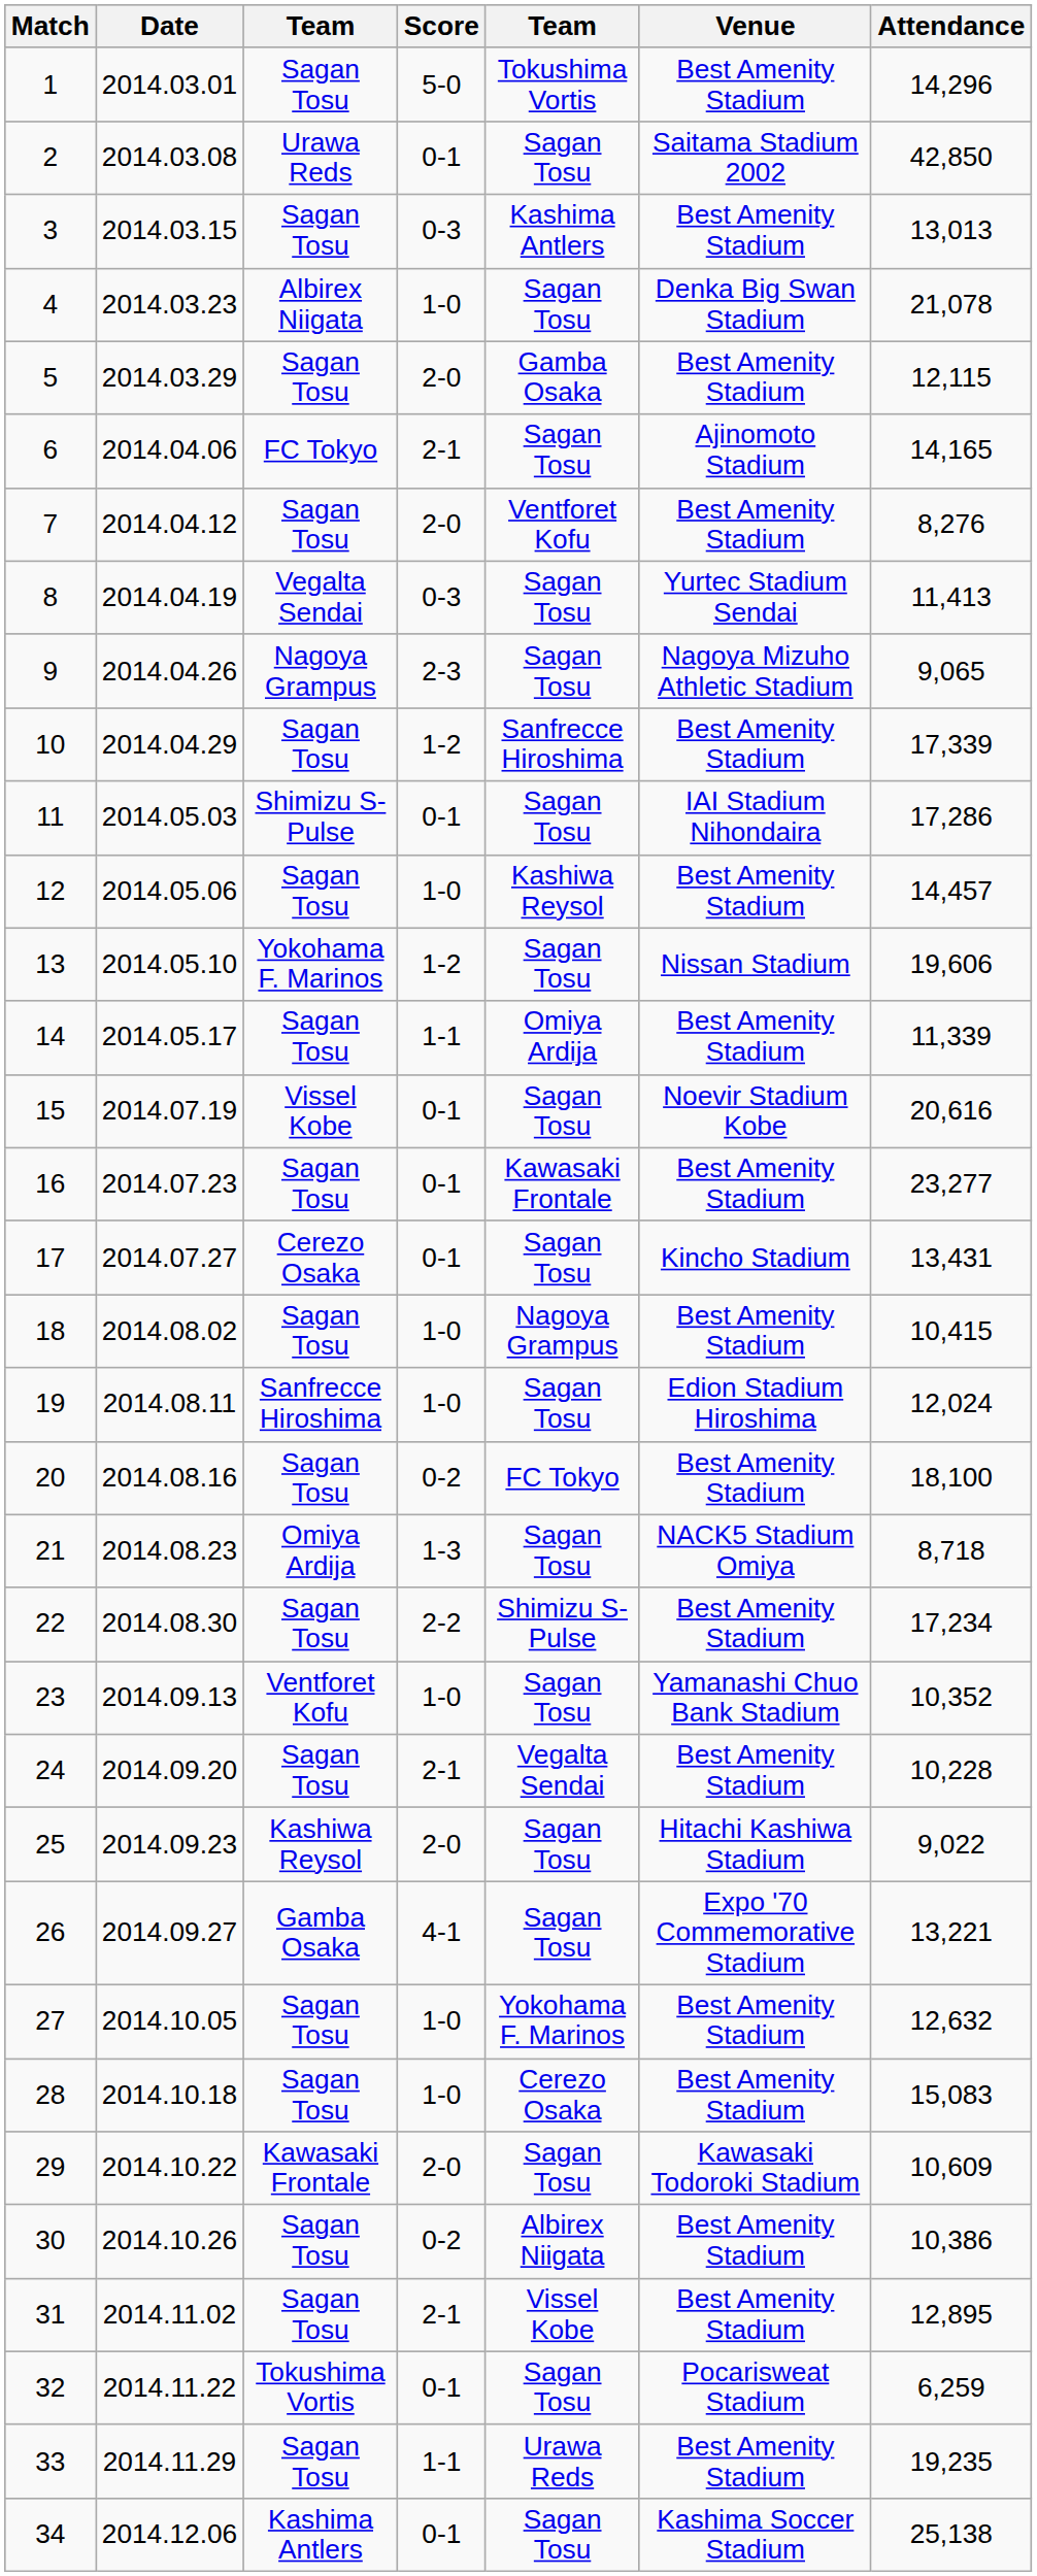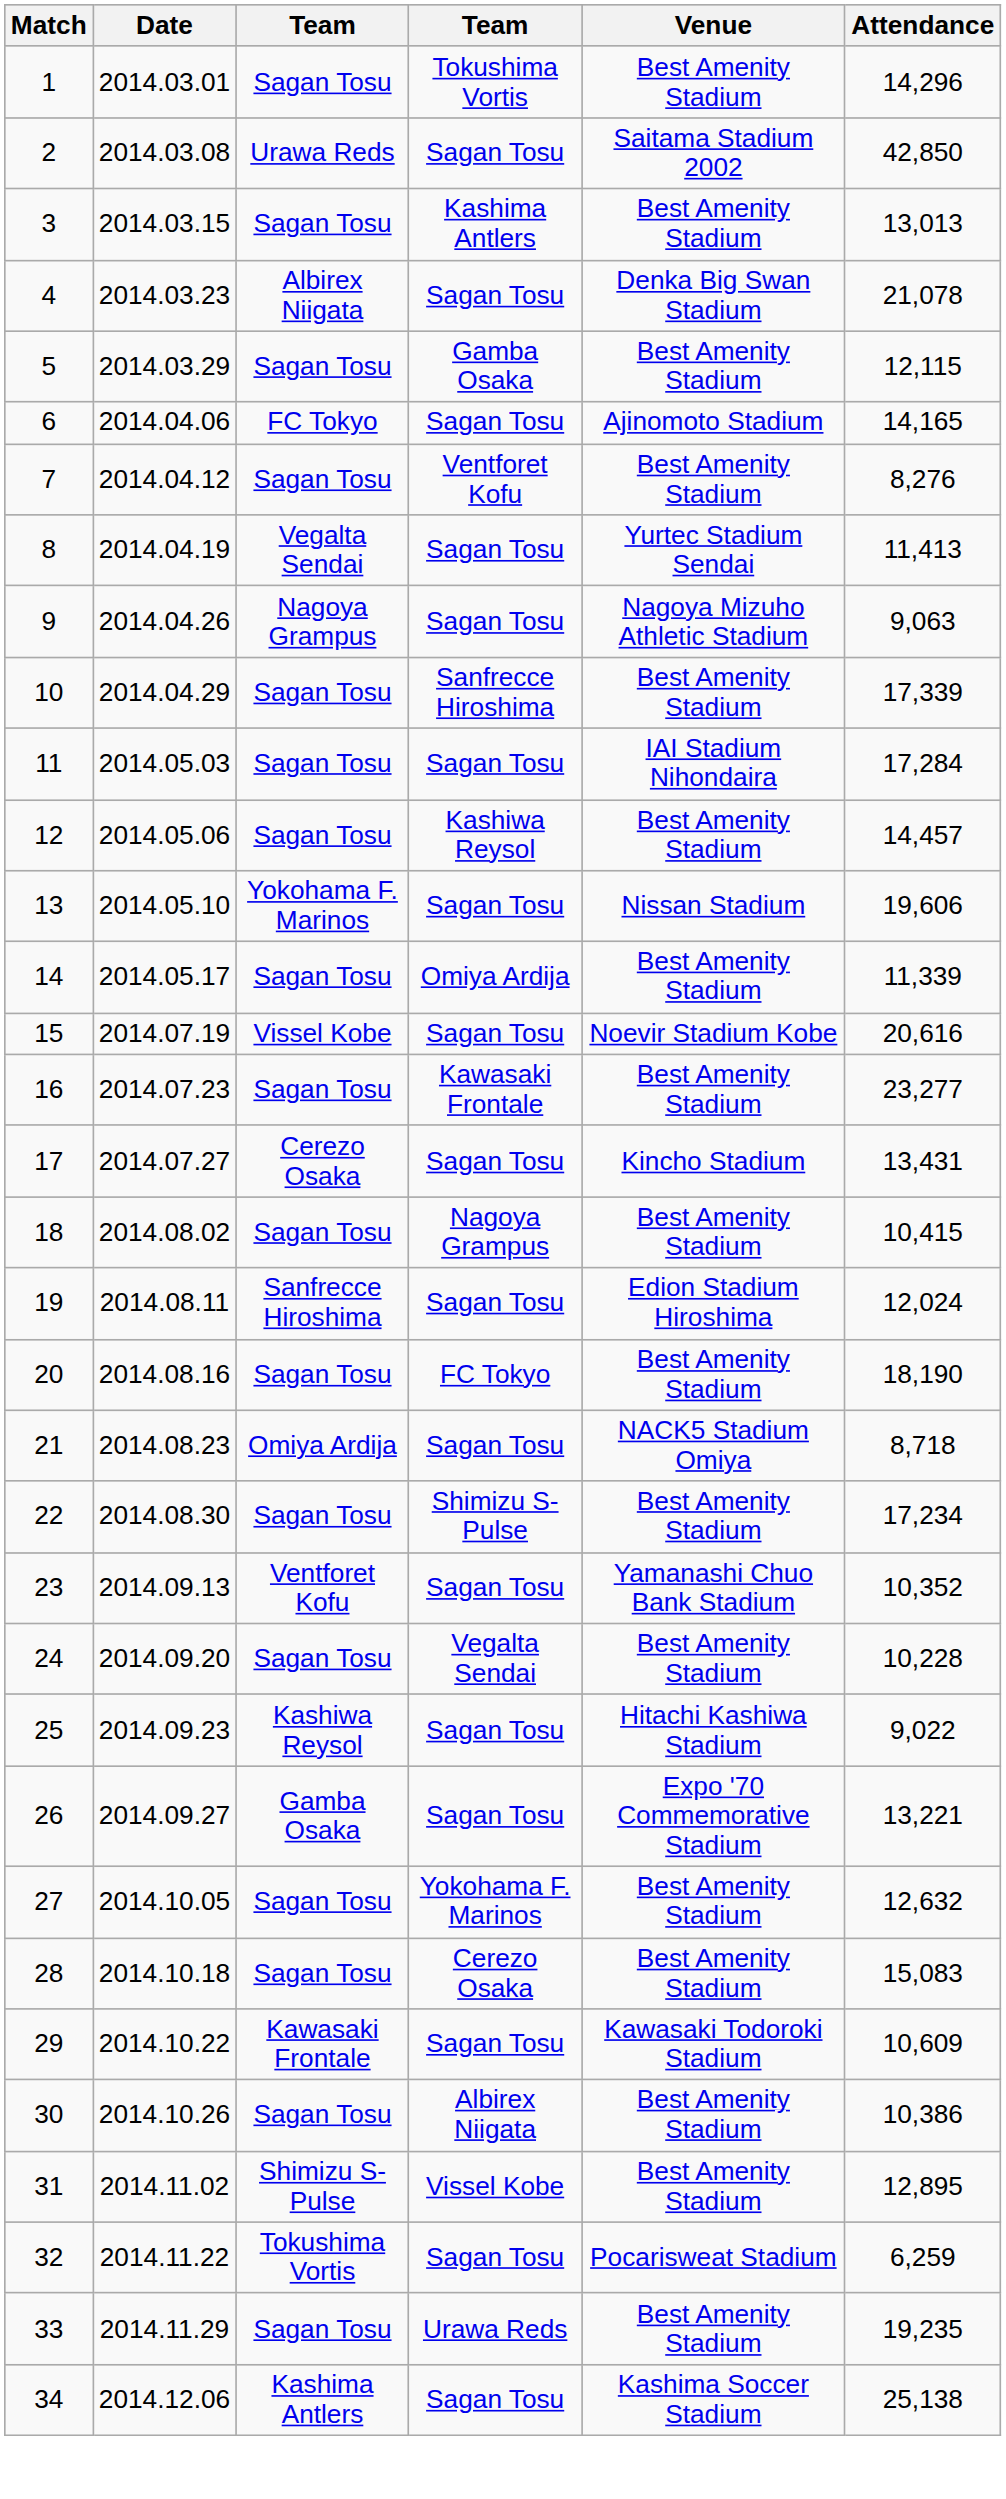 <table class="wikitable" style="text-align:center;">
 <tr>
 <th>Match</th>
 <th>Date</th>
 <th>Team</th>
-<th>Score</th>
 <th>Team</th>
 <th>Venue</th>
 <th>Attendance</th>
 </tr>
 <tr>
 <td>1</td>
 <td>2014.03.01</td>
 <td><a href='#'>Sagan Tosu</a></td>
-<td>5-0</td>
 <td><a href='#'>Tokushima Vortis</a></td>
 <td><a href='#'>Best Amenity Stadium</a></td>
 <td>14,296</td>
 </tr>
 <tr>
 <td>2</td>
 <td>2014.03.08</td>
 <td><a href='#'>Urawa Reds</a></td>
-<td>0-1</td>
 <td><a href='#'>Sagan Tosu</a></td>
 <td><a href='#'>Saitama Stadium 2002</a></td>
 <td>42,850</td>
 </tr>
 <tr>
 <td>3</td>
 <td>2014.03.15</td>
 <td><a href='#'>Sagan Tosu</a></td>
-<td>0-3</td>
 <td><a href='#'>Kashima Antlers</a></td>
 <td><a href='#'>Best Amenity Stadium</a></td>
 <td>13,013</td>
 </tr>
 <tr>
 <td>4</td>
 <td>2014.03.23</td>
 <td><a href='#'>Albirex Niigata</a></td>
-<td>1-0</td>
 <td><a href='#'>Sagan Tosu</a></td>
 <td><a href='#'>Denka Big Swan Stadium</a></td>
 <td>21,078</td>
 </tr>
 <tr>
 <td>5</td>
 <td>2014.03.29</td>
 <td><a href='#'>Sagan Tosu</a></td>
-<td>2-0</td>
 <td><a href='#'>Gamba Osaka</a></td>
 <td><a href='#'>Best Amenity Stadium</a></td>
 <td>12,115</td>
 </tr>
 <tr>
 <td>6</td>
 <td>2014.04.06</td>
 <td><a href='#'>FC Tokyo</a></td>
-<td>2-1</td>
 <td><a href='#'>Sagan Tosu</a></td>
 <td><a href='#'>Ajinomoto Stadium</a></td>
 <td>14,165</td>
 </tr>
 <tr>
 <td>7</td>
 <td>2014.04.12</td>
 <td><a href='#'>Sagan Tosu</a></td>
-<td>2-0</td>
 <td><a href='#'>Ventforet Kofu</a></td>
 <td><a href='#'>Best Amenity Stadium</a></td>
 <td>8,276</td>
 </tr>
 <tr>
 <td>8</td>
 <td>2014.04.19</td>
 <td><a href='#'>Vegalta Sendai</a></td>
-<td>0-3</td>
 <td><a href='#'>Sagan Tosu</a></td>
 <td><a href='#'>Yurtec Stadium Sendai</a></td>
 <td>11,413</td>
 </tr>
 <tr>
 <td>9</td>
 <td>2014.04.26</td>
 <td><a href='#'>Nagoya Grampus</a></td>
-<td>2-3</td>
 <td><a href='#'>Sagan Tosu</a></td>
 <td><a href='#'>Nagoya Mizuho Athletic Stadium</a></td>
-<td>9,065</td>
+<td>9,063</td>
 </tr>
 <tr>
 <td>10</td>
 <td>2014.04.29</td>
 <td><a href='#'>Sagan Tosu</a></td>
-<td>1-2</td>
 <td><a href='#'>Sanfrecce Hiroshima</a></td>
 <td><a href='#'>Best Amenity Stadium</a></td>
 <td>17,339</td>
 </tr>
 <tr>
 <td>11</td>
 <td>2014.05.03</td>
-<td><a href='#'>Shimizu S-Pulse</a></td>
-<td>0-1</td>
+<td><a href='#'>Sagan Tosu</a></td>
 <td><a href='#'>Sagan Tosu</a></td>
 <td><a href='#'>IAI Stadium Nihondaira</a></td>
-<td>17,286</td>
+<td>17,284</td>
 </tr>
 <tr>
 <td>12</td>
 <td>2014.05.06</td>
 <td><a href='#'>Sagan Tosu</a></td>
-<td>1-0</td>
 <td><a href='#'>Kashiwa Reysol</a></td>
 <td><a href='#'>Best Amenity Stadium</a></td>
 <td>14,457</td>
 </tr>
 <tr>
 <td>13</td>
 <td>2014.05.10</td>
 <td><a href='#'>Yokohama F. Marinos</a></td>
-<td>1-2</td>
 <td><a href='#'>Sagan Tosu</a></td>
 <td><a href='#'>Nissan Stadium</a></td>
 <td>19,606</td>
 </tr>
 <tr>
 <td>14</td>
 <td>2014.05.17</td>
 <td><a href='#'>Sagan Tosu</a></td>
-<td>1-1</td>
 <td><a href='#'>Omiya Ardija</a></td>
 <td><a href='#'>Best Amenity Stadium</a></td>
 <td>11,339</td>
 </tr>
 <tr>
 <td>15</td>
 <td>2014.07.19</td>
 <td><a href='#'>Vissel Kobe</a></td>
-<td>0-1</td>
 <td><a href='#'>Sagan Tosu</a></td>
 <td><a href='#'>Noevir Stadium Kobe</a></td>
 <td>20,616</td>
 </tr>
 <tr>
 <td>16</td>
 <td>2014.07.23</td>
 <td><a href='#'>Sagan Tosu</a></td>
-<td>0-1</td>
 <td><a href='#'>Kawasaki Frontale</a></td>
 <td><a href='#'>Best Amenity Stadium</a></td>
 <td>23,277</td>
 </tr>
 <tr>
 <td>17</td>
 <td>2014.07.27</td>
 <td><a href='#'>Cerezo Osaka</a></td>
-<td>0-1</td>
 <td><a href='#'>Sagan Tosu</a></td>
 <td><a href='#'>Kincho Stadium</a></td>
 <td>13,431</td>
 </tr>
 <tr>
 <td>18</td>
 <td>2014.08.02</td>
 <td><a href='#'>Sagan Tosu</a></td>
-<td>1-0</td>
 <td><a href='#'>Nagoya Grampus</a></td>
 <td><a href='#'>Best Amenity Stadium</a></td>
 <td>10,415</td>
 </tr>
 <tr>
 <td>19</td>
 <td>2014.08.11</td>
 <td><a href='#'>Sanfrecce Hiroshima</a></td>
-<td>1-0</td>
 <td><a href='#'>Sagan Tosu</a></td>
 <td><a href='#'>Edion Stadium Hiroshima</a></td>
 <td>12,024</td>
 </tr>
 <tr>
 <td>20</td>
 <td>2014.08.16</td>
 <td><a href='#'>Sagan Tosu</a></td>
-<td>0-2</td>
 <td><a href='#'>FC Tokyo</a></td>
 <td><a href='#'>Best Amenity Stadium</a></td>
-<td>18,100</td>
+<td>18,190</td>
 </tr>
 <tr>
 <td>21</td>
 <td>2014.08.23</td>
 <td><a href='#'>Omiya Ardija</a></td>
-<td>1-3</td>
 <td><a href='#'>Sagan Tosu</a></td>
 <td><a href='#'>NACK5 Stadium Omiya</a></td>
 <td>8,718</td>
 </tr>
 <tr>
 <td>22</td>
 <td>2014.08.30</td>
 <td><a href='#'>Sagan Tosu</a></td>
-<td>2-2</td>
 <td><a href='#'>Shimizu S-Pulse</a></td>
 <td><a href='#'>Best Amenity Stadium</a></td>
 <td>17,234</td>
 </tr>
 <tr>
 <td>23</td>
 <td>2014.09.13</td>
 <td><a href='#'>Ventforet Kofu</a></td>
-<td>1-0</td>
 <td><a href='#'>Sagan Tosu</a></td>
 <td><a href='#'>Yamanashi Chuo Bank Stadium</a></td>
 <td>10,352</td>
 </tr>
 <tr>
 <td>24</td>
 <td>2014.09.20</td>
 <td><a href='#'>Sagan Tosu</a></td>
-<td>2-1</td>
 <td><a href='#'>Vegalta Sendai</a></td>
 <td><a href='#'>Best Amenity Stadium</a></td>
 <td>10,228</td>
 </tr>
 <tr>
 <td>25</td>
 <td>2014.09.23</td>
 <td><a href='#'>Kashiwa Reysol</a></td>
-<td>2-0</td>
 <td><a href='#'>Sagan Tosu</a></td>
 <td><a href='#'>Hitachi Kashiwa Stadium</a></td>
 <td>9,022</td>
 </tr>
 <tr>
 <td>26</td>
 <td>2014.09.27</td>
 <td><a href='#'>Gamba Osaka</a></td>
-<td>4-1</td>
 <td><a href='#'>Sagan Tosu</a></td>
 <td><a href='#'>Expo '70 Commemorative Stadium</a></td>
 <td>13,221</td>
 </tr>
 <tr>
 <td>27</td>
 <td>2014.10.05</td>
 <td><a href='#'>Sagan Tosu</a></td>
-<td>1-0</td>
 <td><a href='#'>Yokohama F. Marinos</a></td>
 <td><a href='#'>Best Amenity Stadium</a></td>
 <td>12,632</td>
 </tr>
 <tr>
 <td>28</td>
 <td>2014.10.18</td>
 <td><a href='#'>Sagan Tosu</a></td>
-<td>1-0</td>
 <td><a href='#'>Cerezo Osaka</a></td>
 <td><a href='#'>Best Amenity Stadium</a></td>
 <td>15,083</td>
 </tr>
 <tr>
 <td>29</td>
 <td>2014.10.22</td>
 <td><a href='#'>Kawasaki Frontale</a></td>
-<td>2-0</td>
 <td><a href='#'>Sagan Tosu</a></td>
 <td><a href='#'>Kawasaki Todoroki Stadium</a></td>
 <td>10,609</td>
 </tr>
 <tr>
 <td>30</td>
 <td>2014.10.26</td>
 <td><a href='#'>Sagan Tosu</a></td>
-<td>0-2</td>
 <td><a href='#'>Albirex Niigata</a></td>
 <td><a href='#'>Best Amenity Stadium</a></td>
 <td>10,386</td>
 </tr>
 <tr>
 <td>31</td>
 <td>2014.11.02</td>
-<td><a href='#'>Sagan Tosu</a></td>
-<td>2-1</td>
+<td><a href='#'>Shimizu S-Pulse</a></td>
 <td><a href='#'>Vissel Kobe</a></td>
 <td><a href='#'>Best Amenity Stadium</a></td>
 <td>12,895</td>
 </tr>
 <tr>
 <td>32</td>
 <td>2014.11.22</td>
 <td><a href='#'>Tokushima Vortis</a></td>
-<td>0-1</td>
 <td><a href='#'>Sagan Tosu</a></td>
 <td><a href='#'>Pocarisweat Stadium</a></td>
 <td>6,259</td>
 </tr>
 <tr>
 <td>33</td>
 <td>2014.11.29</td>
 <td><a href='#'>Sagan Tosu</a></td>
-<td>1-1</td>
 <td><a href='#'>Urawa Reds</a></td>
 <td><a href='#'>Best Amenity Stadium</a></td>
 <td>19,235</td>
 </tr>
 <tr>
 <td>34</td>
 <td>2014.12.06</td>
 <td><a href='#'>Kashima Antlers</a></td>
-<td>0-1</td>
 <td><a href='#'>Sagan Tosu</a></td>
 <td><a href='#'>Kashima Soccer Stadium</a></td>
 <td>25,138</td>
 </tr>
 </table>
